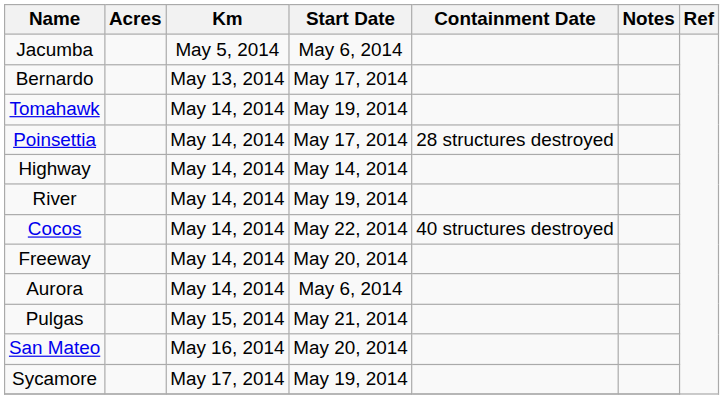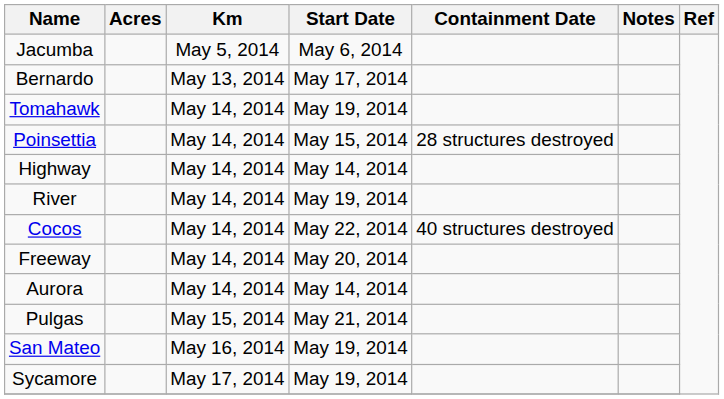 <table class="wikitable sortable" style="text-align:center;">
 <tr>
 <th>Name</th>
 <th>Acres</th>
 <th>Km</th>
 <th>Start Date</th>
 <th>Containment Date</th>
 <th>Notes</th>
 <th>Ref</th>
 </tr>
 <tr>
 <td>Jacumba</td>
 <td></td>
 <td>May 5, 2014</td>
 <td>May 6, 2014</td>
 <td></td>
 <td></td>
 </tr>
 <tr>
 <td>Bernardo</td>
 <td></td>
 <td>May 13, 2014</td>
 <td>May 17, 2014</td>
 <td></td>
 <td></td>
 </tr>
 <tr>
 <td><a href='#'>Tomahawk</a></td>
 <td></td>
 <td>May 14, 2014</td>
 <td>May 19, 2014</td>
 <td></td>
 <td></td>
 </tr>
 <tr>
 <td><a href='#'>Poinsettia</a></td>
 <td></td>
 <td>May 14, 2014</td>
-<td>May 17, 2014</td>
+<td>May 15, 2014</td>
 <td>28 structures destroyed</td>
 <td></td>
 </tr>
 <tr>
 <td>Highway</td>
 <td></td>
 <td>May 14, 2014</td>
 <td>May 14, 2014</td>
 <td></td>
 <td></td>
 </tr>
 <tr>
 <td>River</td>
 <td></td>
 <td>May 14, 2014</td>
 <td>May 19, 2014</td>
 <td></td>
 <td></td>
 </tr>
 <tr>
 <td><a href='#'>Cocos</a></td>
 <td></td>
 <td>May 14, 2014</td>
 <td>May 22, 2014</td>
 <td>40 structures destroyed</td>
 <td></td>
 </tr>
 <tr>
 <td>Freeway</td>
 <td></td>
 <td>May 14, 2014</td>
 <td>May 20, 2014</td>
 <td></td>
 <td></td>
 </tr>
 <tr>
 <td>Aurora</td>
 <td></td>
 <td>May 14, 2014</td>
-<td>May 6, 2014</td>
+<td>May 14, 2014</td>
 <td></td>
 <td></td>
 </tr>
 <tr>
 <td>Pulgas</td>
 <td></td>
 <td>May 15, 2014</td>
 <td>May 21, 2014</td>
 <td></td>
 <td></td>
 </tr>
 <tr>
 <td><a href='#'>San Mateo</a></td>
 <td></td>
 <td>May 16, 2014</td>
-<td>May 20, 2014</td>
+<td>May 19, 2014</td>
 <td></td>
 <td></td>
 </tr>
 <tr>
 <td>Sycamore</td>
 <td></td>
 <td>May 17, 2014</td>
 <td>May 19, 2014</td>
 <td></td>
 <td></td>
 </tr>
 <tr>
 </tr>
 </table>
